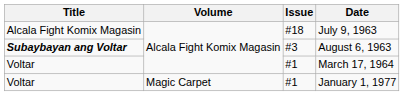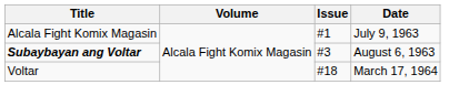 <table class="wikitable sortable">
 <tr>
 <th>Title</th>
 <th>Volume</th>
 <th>Issue</th>
 <th>Date</th>
 </tr>
 <tr>
 <td>Alcala Fight Komix Magasin</td>
 <td rowspan=3>Alcala Fight Komix Magasin</td>
-<td>#18</td>
+<td>#1</td>
 <td>July 9, 1963</td>
 </tr>
 <tr>
 <td><strong><em>Subaybayan ang Voltar</em></strong></td>
 <td>#3</td>
 <td>August 6, 1963</td>
 </tr>
 <tr>
 <td>Voltar</td>
-<td>#1</td>
+<td>#18</td>
 <td>March 17, 1964</td>
 </tr>
-<tr>
-<td>Voltar</td>
-<td>Magic Carpet</td>
-<td>#1</td>
-<td>January 1, 1977</td>
-</tr>
 </table>
